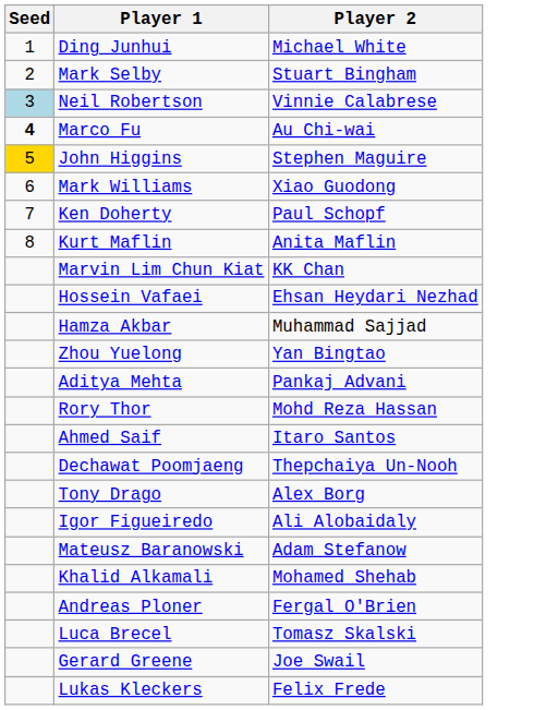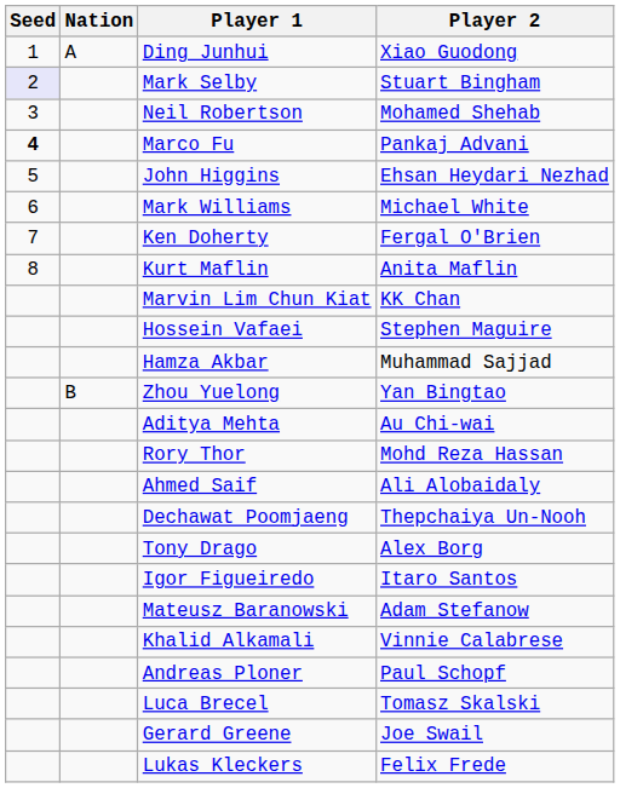 <table class="wikitable">
 <tr>
 <th>Seed</th>
+<th>Nation</th>
 <th>Player 1</th>
 <th>Player 2</th>
 </tr>
 <tr>
 <td align=center>1</td>
+<td> A</td>
 <td><a href='#'>Ding Junhui</a></td>
-<td><a href='#'>Michael White</a></td>
+<td><a href='#'>Xiao Guodong</a></td>
 </tr>
 <tr>
-<td align=center>2</td>
+<td align=center style="background: lavender;">2</td>
+<td></td>
 <td><a href='#'>Mark Selby</a></td>
 <td><a href='#'>Stuart Bingham</a></td>
 </tr>
 <tr>
-<td align=center style="background: lightblue;">3</td>
+<td align=center>3</td>
+<td></td>
 <td><a href='#'>Neil Robertson</a></td>
-<td><a href='#'>Vinnie Calabrese</a></td>
+<td><a href='#'>Mohamed Shehab</a></td>
 </tr>
 <tr>
 <td align=center><strong>4</strong></td>
+<td></td>
 <td><a href='#'>Marco Fu</a></td>
-<td><a href='#'>Au Chi-wai</a></td>
+<td><a href='#'>Pankaj Advani</a></td>
 </tr>
 <tr>
-<td align=center style="background: gold;">5</td>
+<td align=center>5</td>
+<td></td>
 <td><a href='#'>John Higgins</a></td>
-<td><a href='#'>Stephen Maguire</a></td>
+<td><a href='#'>Ehsan Heydari Nezhad</a></td>
 </tr>
 <tr>
 <td align=center>6</td>
+<td></td>
 <td><a href='#'>Mark Williams</a></td>
-<td><a href='#'>Xiao Guodong</a></td>
+<td><a href='#'>Michael White</a></td>
 </tr>
 <tr>
 <td align=center>7</td>
+<td></td>
 <td><a href='#'>Ken Doherty</a></td>
-<td><a href='#'>Paul Schopf</a></td>
+<td><a href='#'>Fergal O'Brien</a></td>
 </tr>
 <tr>
 <td align=center>8</td>
+<td></td>
 <td><a href='#'>Kurt Maflin</a></td>
 <td><a href='#'>Anita Maflin</a></td>
 </tr>
 <tr>
+<td></td>
 <td></td>
 <td><a href='#'>Marvin Lim Chun Kiat</a></td>
 <td><a href='#'>KK Chan</a></td>
 </tr>
 <tr>
 <td></td>
+<td></td>
 <td><a href='#'>Hossein Vafaei</a></td>
-<td><a href='#'>Ehsan Heydari Nezhad</a></td>
+<td><a href='#'>Stephen Maguire</a></td>
 </tr>
 <tr>
+<td></td>
 <td></td>
 <td><a href='#'>Hamza Akbar</a></td>
 <td>Muhammad Sajjad</td>
 </tr>
 <tr>
 <td></td>
+<td> B</td>
 <td><a href='#'>Zhou Yuelong</a></td>
 <td><a href='#'>Yan Bingtao</a></td>
 </tr>
 <tr>
 <td></td>
+<td></td>
 <td><a href='#'>Aditya Mehta</a></td>
-<td><a href='#'>Pankaj Advani</a></td>
+<td><a href='#'>Au Chi-wai</a></td>
 </tr>
 <tr>
+<td></td>
 <td></td>
 <td><a href='#'>Rory Thor</a></td>
 <td><a href='#'>Mohd Reza Hassan</a></td>
 </tr>
 <tr>
 <td></td>
+<td></td>
 <td><a href='#'>Ahmed Saif</a></td>
-<td><a href='#'>Itaro Santos</a></td>
+<td><a href='#'>Ali Alobaidaly</a></td>
 </tr>
 <tr>
+<td></td>
 <td></td>
 <td><a href='#'>Dechawat Poomjaeng</a></td>
 <td><a href='#'>Thepchaiya Un-Nooh</a></td>
 </tr>
 <tr>
 <td></td>
+<td></td>
 <td><a href='#'>Tony Drago</a></td>
 <td><a href='#'>Alex Borg</a></td>
 </tr>
 <tr>
 <td></td>
+<td></td>
 <td><a href='#'>Igor Figueiredo</a></td>
-<td><a href='#'>Ali Alobaidaly</a></td>
+<td><a href='#'>Itaro Santos</a></td>
 </tr>
 <tr>
+<td></td>
 <td></td>
 <td><a href='#'>Mateusz Baranowski</a></td>
 <td><a href='#'>Adam Stefanow</a></td>
 </tr>
 <tr>
 <td></td>
+<td></td>
 <td><a href='#'>Khalid Alkamali</a></td>
-<td><a href='#'>Mohamed Shehab</a></td>
+<td><a href='#'>Vinnie Calabrese</a></td>
 </tr>
 <tr>
 <td></td>
+<td></td>
 <td><a href='#'>Andreas Ploner</a></td>
-<td><a href='#'>Fergal O'Brien</a></td>
+<td><a href='#'>Paul Schopf</a></td>
 </tr>
 <tr>
+<td></td>
 <td></td>
 <td><a href='#'>Luca Brecel</a></td>
 <td><a href='#'>Tomasz Skalski</a></td>
 </tr>
 <tr>
 <td></td>
+<td></td>
 <td><a href='#'>Gerard Greene</a></td>
 <td><a href='#'>Joe Swail</a></td>
 </tr>
 <tr>
 <td></td>
+<td></td>
 <td><a href='#'>Lukas Kleckers</a></td>
 <td><a href='#'>Felix Frede</a></td>
 </tr>
 </table>
